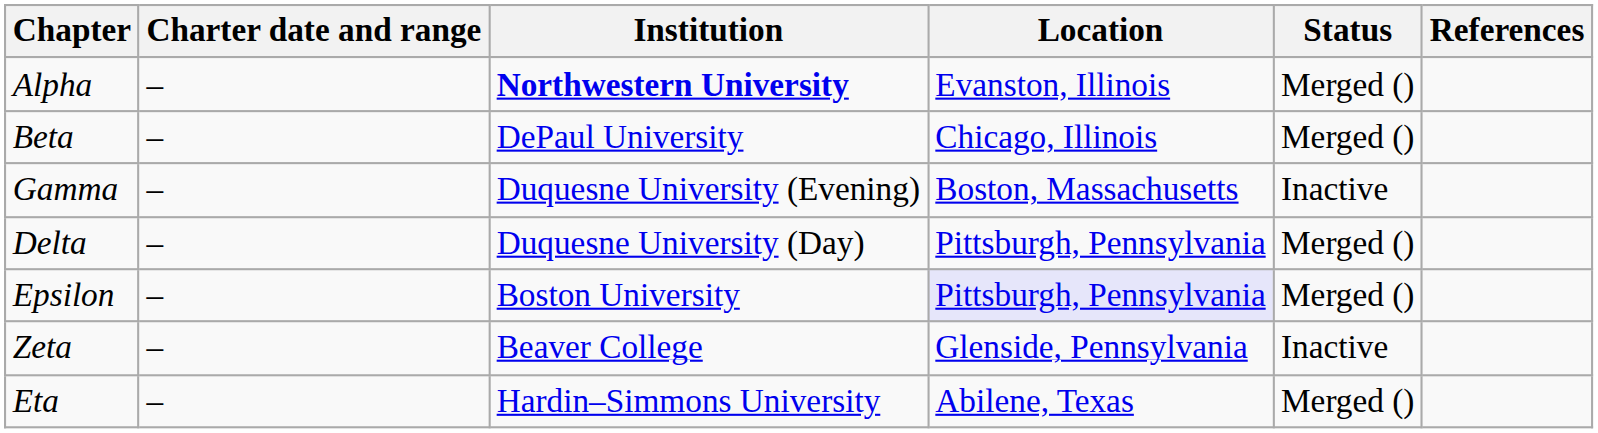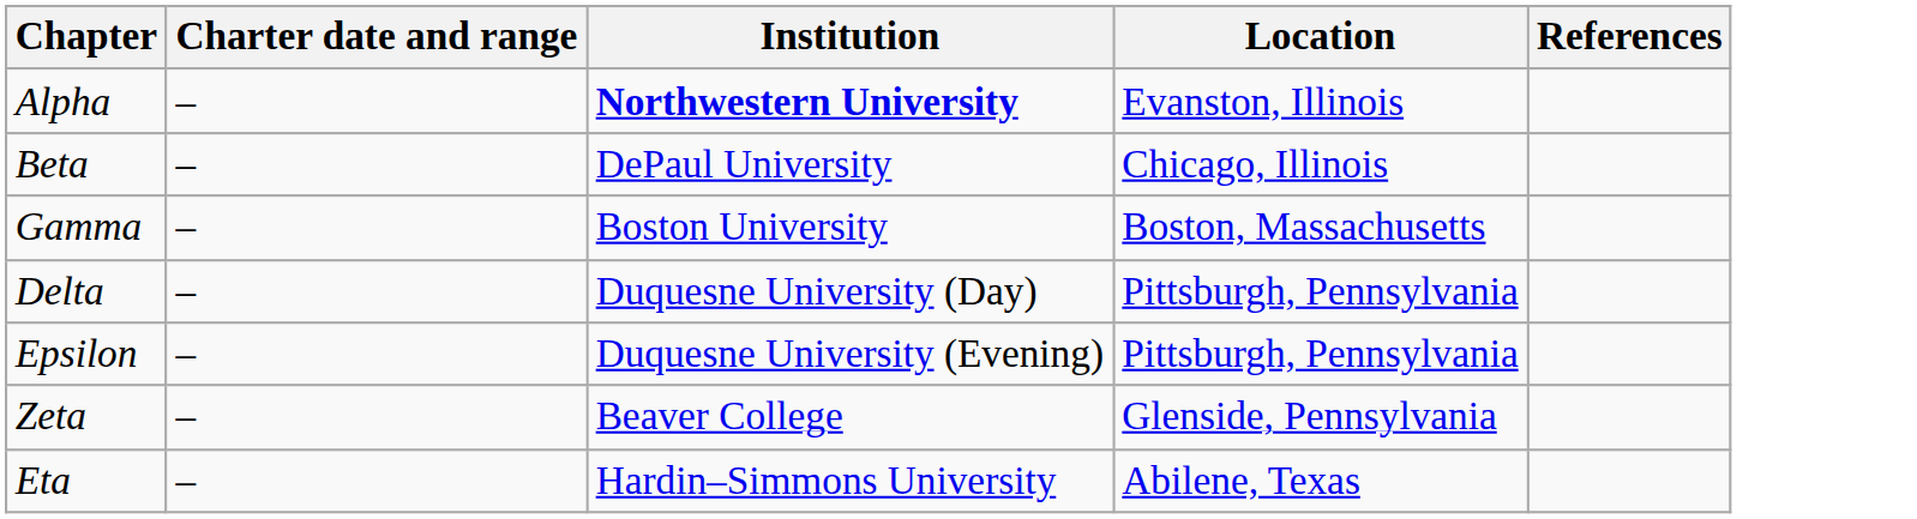 <table class="wikitable sortable">
 <tr>
 <th>Chapter</th>
 <th>Charter date and range</th>
 <th>Institution</th>
 <th>Location</th>
-<th>Status</th>
 <th>References</th>
 </tr>
 <tr>
 <td><em>Alpha</em></td>
 <td> – </td>
 <td><strong><a href='#'>Northwestern University</a></strong></td>
 <td><a href='#'>Evanston, Illinois</a></td>
-<td>Merged (<strong></strong>)</td>
 <td></td>
 </tr>
 <tr>
 <td><em>Beta</em></td>
 <td>  – </td>
 <td><a href='#'>DePaul University</a></td>
 <td><a href='#'>Chicago, Illinois</a></td>
-<td>Merged (<strong></strong>)</td>
 <td></td>
 </tr>
 <tr>
 <td><em>Gamma</em></td>
 <td>–</td>
-<td><a href='#'>Duquesne University</a> (Evening)</td>
+<td><a href='#'>Boston University</a></td>
 <td><a href='#'>Boston, Massachusetts</a></td>
-<td>Inactive</td>
 <td></td>
 </tr>
 <tr>
 <td><em>Delta</em></td>
 <td> – </td>
 <td><a href='#'>Duquesne University</a> (Day)</td>
 <td><a href='#'>Pittsburgh, Pennsylvania</a></td>
-<td>Merged (<strong></strong>)</td>
 <td></td>
 </tr>
 <tr>
 <td><em>Epsilon</em></td>
 <td> – </td>
-<td><a href='#'>Boston University</a></td>
-<td style="background: lavender;"><a href='#'>Pittsburgh, Pennsylvania</a></td>
-<td>Merged (<strong></strong>)</td>
+<td><a href='#'>Duquesne University</a> (Evening)</td>
+<td><a href='#'>Pittsburgh, Pennsylvania</a></td>
 <td></td>
 </tr>
 <tr>
 <td><em>Zeta</em></td>
 <td>–</td>
 <td><a href='#'>Beaver College</a></td>
 <td><a href='#'>Glenside, Pennsylvania</a></td>
-<td>Inactive</td>
 <td></td>
 </tr>
 <tr>
 <td><em>Eta</em></td>
 <td> – </td>
 <td><a href='#'>Hardin–Simmons University</a></td>
 <td><a href='#'>Abilene, Texas</a></td>
-<td>Merged (<strong></strong>)</td>
 <td></td>
 </tr>
 </table>
